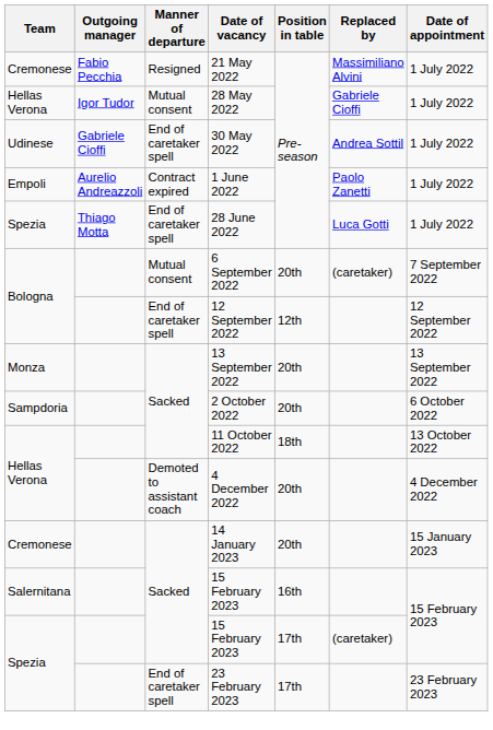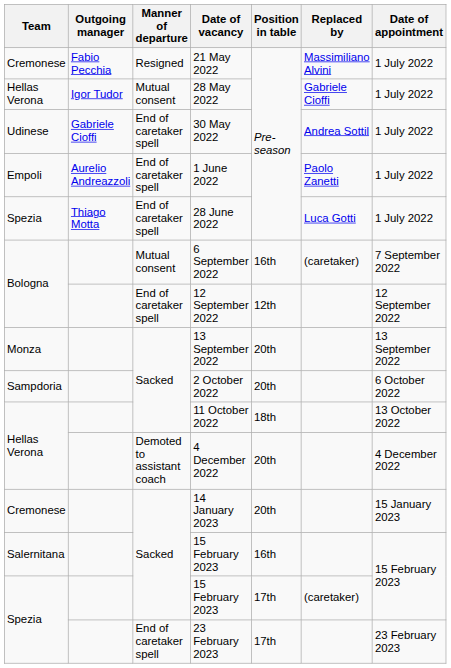 <table class="wikitable sortable">
 <tr>
 <th>Team</th>
 <th>Outgoing manager</th>
 <th>Manner of departure</th>
 <th>Date of vacancy</th>
 <th>Position in table</th>
 <th>Replaced by</th>
 <th>Date of appointment</th>
 </tr>
 <tr>
 <td>Cremonese</td>
 <td> <a href='#'>Fabio Pecchia</a></td>
 <td>Resigned</td>
 <td>21 May 2022</td>
 <td rowspan="5"><em>Pre-season</em></td>
 <td> <a href='#'>Massimiliano Alvini</a></td>
 <td>1 July 2022</td>
 </tr>
 <tr>
 <td>Hellas Verona</td>
 <td> <a href='#'>Igor Tudor</a></td>
 <td>Mutual consent</td>
 <td>28 May 2022</td>
 <td> <a href='#'>Gabriele Cioffi</a></td>
 <td>1 July 2022</td>
 </tr>
 <tr>
 <td>Udinese</td>
 <td> <a href='#'>Gabriele Cioffi</a></td>
 <td>End of caretaker spell</td>
 <td>30 May 2022</td>
 <td> <a href='#'>Andrea Sottil</a></td>
 <td>1 July 2022</td>
 </tr>
 <tr>
 <td>Empoli</td>
 <td> <a href='#'>Aurelio Andreazzoli</a></td>
-<td>Contract expired</td>
+<td>End of caretaker spell</td>
 <td>1 June 2022</td>
 <td> <a href='#'>Paolo Zanetti</a></td>
 <td>1 July 2022</td>
 </tr>
 <tr>
 <td>Spezia</td>
 <td> <a href='#'>Thiago Motta</a></td>
 <td>End of caretaker spell</td>
 <td>28 June 2022</td>
 <td> <a href='#'>Luca Gotti</a></td>
 <td>1 July 2022</td>
 </tr>
 <tr>
 <td rowspan=2>Bologna</td>
 <td></td>
 <td>Mutual consent</td>
 <td>6 September 2022</td>
-<td>20th</td>
+<td>16th</td>
 <td> (caretaker)</td>
 <td>7 September 2022</td>
 </tr>
 <tr>
 <td></td>
 <td>End of caretaker spell</td>
 <td>12 September 2022</td>
 <td>12th</td>
 <td></td>
 <td>12 September 2022</td>
 </tr>
 <tr>
 <td>Monza</td>
 <td></td>
 <td rowspan="3">Sacked</td>
 <td>13 September 2022</td>
 <td>20th</td>
 <td></td>
 <td>13 September 2022</td>
 </tr>
 <tr>
 <td>Sampdoria</td>
 <td></td>
 <td>2 October 2022</td>
 <td>20th</td>
 <td></td>
 <td>6 October 2022</td>
 </tr>
 <tr>
 <td rowspan=2>Hellas Verona</td>
 <td></td>
 <td>11 October 2022</td>
 <td>18th</td>
 <td></td>
 <td>13 October 2022</td>
 </tr>
 <tr>
 <td></td>
 <td>Demoted to assistant coach</td>
 <td>4 December 2022</td>
 <td>20th</td>
 <td></td>
 <td>4 December 2022</td>
 </tr>
 <tr>
 <td>Cremonese</td>
 <td></td>
 <td rowspan="3">Sacked</td>
 <td>14 January 2023</td>
 <td>20th</td>
 <td></td>
 <td>15 January 2023</td>
 </tr>
 <tr>
 <td>Salernitana</td>
 <td></td>
 <td>15 February 2023</td>
 <td>16th</td>
 <td></td>
 <td rowspan="2">15 February 2023</td>
 </tr>
 <tr>
 <td rowspan=2>Spezia</td>
 <td></td>
 <td>15 February 2023</td>
 <td>17th</td>
 <td> (caretaker)</td>
 </tr>
 <tr>
 <td></td>
 <td>End of caretaker spell</td>
 <td>23 February 2023</td>
 <td>17th</td>
 <td></td>
 <td>23 February 2023</td>
 </tr>
 </table>
